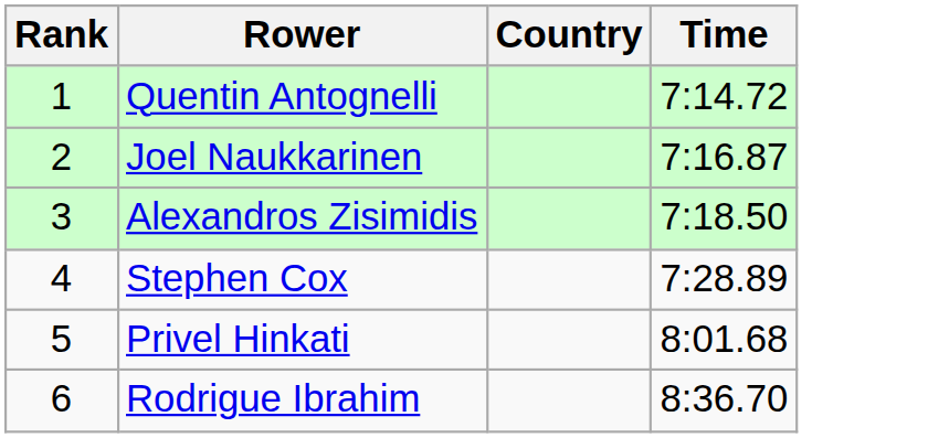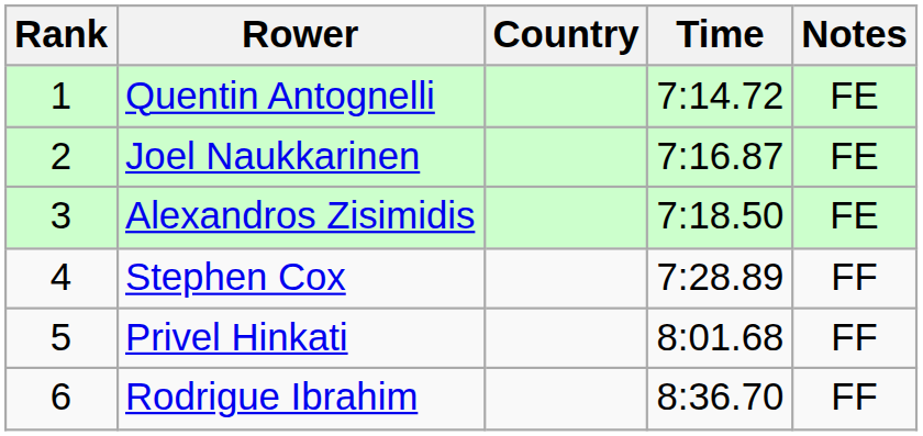 <table class="wikitable" style="text-align:center">
 <tr>
 <th>Rank</th>
 <th>Rower</th>
 <th>Country</th>
 <th>Time</th>
+<th>Notes</th>
 </tr>
 <tr bgcolor=ccffcc>
 <td>1</td>
 <td align="left"><a href='#'>Quentin Antognelli</a></td>
 <td align="left"></td>
 <td>7:14.72</td>
+<td>FE</td>
 </tr>
 <tr bgcolor=ccffcc>
 <td>2</td>
 <td align="left"><a href='#'>Joel Naukkarinen</a></td>
 <td align="left"></td>
 <td>7:16.87</td>
+<td>FE</td>
 </tr>
 <tr bgcolor=ccffcc>
 <td>3</td>
 <td align="left"><a href='#'>Alexandros Zisimidis</a></td>
 <td align="left"></td>
 <td>7:18.50</td>
+<td>FE</td>
 </tr>
 <tr>
 <td>4</td>
 <td align="left"><a href='#'>Stephen Cox</a></td>
 <td align="left"></td>
 <td>7:28.89</td>
+<td>FF</td>
 </tr>
 <tr>
 <td>5</td>
 <td align="left"><a href='#'>Privel Hinkati</a></td>
 <td align="left"></td>
 <td>8:01.68</td>
+<td>FF</td>
 </tr>
 <tr>
 <td>6</td>
 <td align="left"><a href='#'>Rodrigue Ibrahim</a></td>
 <td align="left"></td>
 <td>8:36.70</td>
+<td>FF</td>
 </tr>
 </table>
